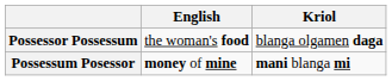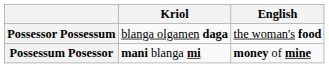 <table class="wikitable">
 <tr>
 <th></th>
+<th>Kriol</th>
 <th>English</th>
-<th>Kriol</th>
 </tr>
 <tr>
 <th>Possessor Possessum</th>
+<td><u>blanga olgamen</u> <strong>daga</strong></td>
 <td><u>the woman's</u> <strong>food</strong></td>
-<td><u>blanga olgamen</u> <strong>daga</strong></td>
 </tr>
 <tr>
 <th>Possessum Posessor</th>
+<td><strong>mani</strong> blanga <u><strong>mi</strong></u></td>
 <td><strong>money</strong> of <strong><u>mine</u></strong></td>
-<td><strong>mani</strong> blanga <u><strong>mi</strong></u></td>
 </tr>
 </table>
